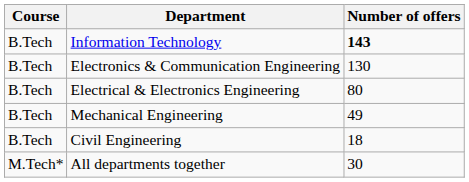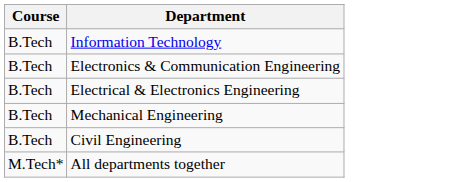 <table class="wikitable">
 <tr>
 <th>Course</th>
 <th>Department</th>
-<th>Number of offers</th>
 </tr>
 <tr>
 <td>B.Tech</td>
 <td><a href='#'>Information Technology</a></td>
-<td><strong>143</strong></td>
 </tr>
 <tr>
 <td>B.Tech</td>
 <td>Electronics & Communication Engineering</td>
-<td>130</td>
 </tr>
 <tr>
 <td>B.Tech</td>
 <td>Electrical & Electronics Engineering</td>
-<td>80</td>
 </tr>
 <tr>
 <td>B.Tech</td>
 <td>Mechanical Engineering</td>
-<td>49</td>
 </tr>
 <tr>
 <td>B.Tech</td>
 <td>Civil Engineering</td>
-<td>18</td>
 </tr>
 <tr>
 <td>M.Tech*</td>
 <td>All departments together</td>
-<td>30</td>
 </tr>
 </table>
